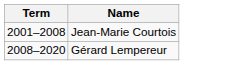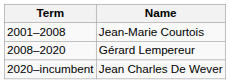 <table class="wikitable">
 <tr>
 <th>Term</th>
 <th>Name</th>
 </tr>
 <tr>
 <td>2001–2008</td>
 <td>Jean-Marie Courtois</td>
 </tr>
 <tr>
 <td>2008–2020</td>
 <td>Gérard Lempereur</td>
 </tr>
+<tr>
+<td>2020–incumbent</td>
+<td>Jean Charles De Wever</td>
+</tr>
 </table>
